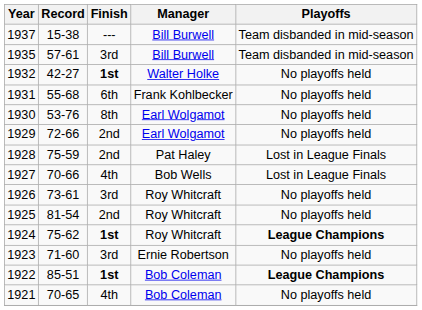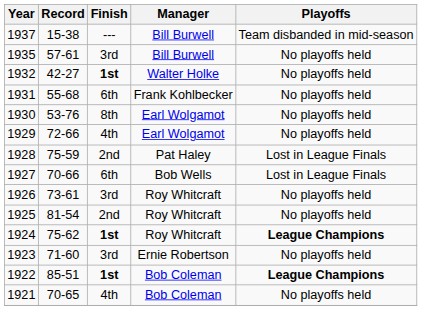 <table class="wikitable">
 <tr style="background: #F2F2F2;">
 <th>Year</th>
 <th>Record</th>
 <th>Finish</th>
 <th>Manager</th>
 <th>Playoffs</th>
 </tr>
 <tr align=center>
 <td>1937</td>
 <td>15-38</td>
 <td>---</td>
 <td><a href='#'>Bill Burwell</a></td>
 <td>Team disbanded in mid-season</td>
 </tr>
 <tr align=center>
 <td>1935</td>
 <td>57-61</td>
 <td>3rd</td>
 <td><a href='#'>Bill Burwell</a></td>
-<td>Team disbanded in mid-season</td>
+<td>No playoffs held</td>
 </tr>
 <tr align=center>
 <td>1932</td>
 <td>42-27</td>
 <td><strong>1st</strong></td>
 <td><a href='#'>Walter Holke</a></td>
 <td>No playoffs held</td>
 </tr>
 <tr align=center>
 <td>1931</td>
 <td>55-68</td>
 <td>6th</td>
 <td>Frank Kohlbecker</td>
 <td>No playoffs held</td>
 </tr>
 <tr align=center>
 <td>1930</td>
 <td>53-76</td>
 <td>8th</td>
 <td><a href='#'>Earl Wolgamot</a></td>
 <td>No playoffs held</td>
 </tr>
 <tr align=center>
 <td>1929</td>
 <td>72-66</td>
-<td>2nd</td>
+<td>4th</td>
 <td><a href='#'>Earl Wolgamot</a></td>
 <td>No playoffs held</td>
 </tr>
 <tr align=center>
 <td>1928</td>
 <td>75-59</td>
 <td>2nd</td>
 <td>Pat Haley</td>
 <td>Lost in League Finals</td>
 </tr>
 <tr align=center>
 <td>1927</td>
 <td>70-66</td>
-<td>4th</td>
+<td>6th</td>
 <td>Bob Wells</td>
 <td>Lost in League Finals</td>
 </tr>
 <tr align=center>
 <td>1926</td>
 <td>73-61</td>
 <td>3rd</td>
 <td>Roy Whitcraft</td>
 <td>No playoffs held</td>
 </tr>
 <tr align=center>
 <td>1925</td>
 <td>81-54</td>
 <td>2nd</td>
 <td>Roy Whitcraft</td>
 <td>No playoffs held</td>
 </tr>
 <tr align=center>
 <td>1924</td>
 <td>75-62</td>
 <td><strong>1st</strong></td>
 <td>Roy Whitcraft</td>
 <td><strong>League Champions</strong></td>
 </tr>
 <tr align=center>
 <td>1923</td>
 <td>71-60</td>
 <td>3rd</td>
 <td>Ernie Robertson</td>
 <td>No playoffs held</td>
 </tr>
 <tr align=center>
 <td>1922</td>
 <td>85-51</td>
 <td><strong>1st</strong></td>
 <td><a href='#'>Bob Coleman</a></td>
 <td><strong>League Champions</strong></td>
 </tr>
 <tr align=center>
 <td>1921</td>
 <td>70-65</td>
 <td>4th</td>
 <td><a href='#'>Bob Coleman</a></td>
 <td>No playoffs held</td>
 </tr>
 <tr align=center>
 </tr>
 </table>
